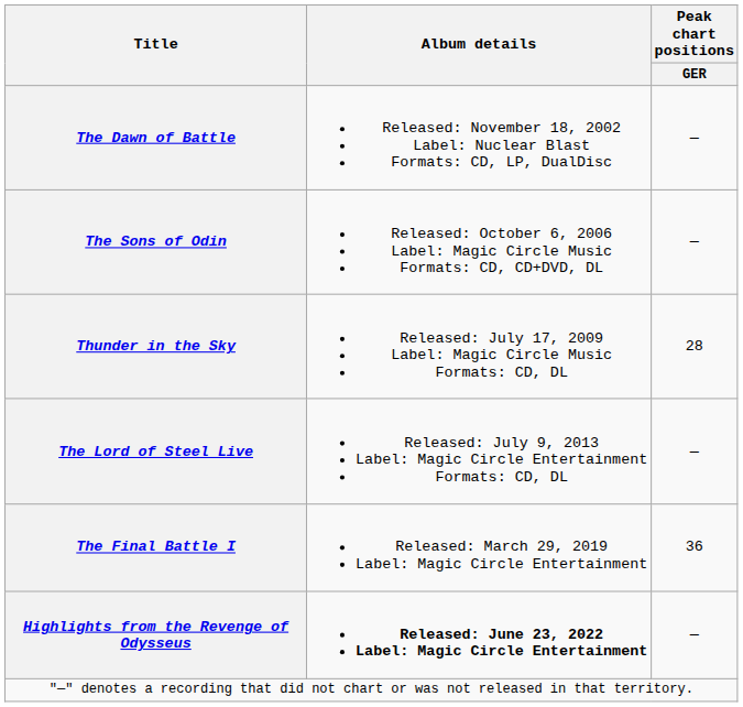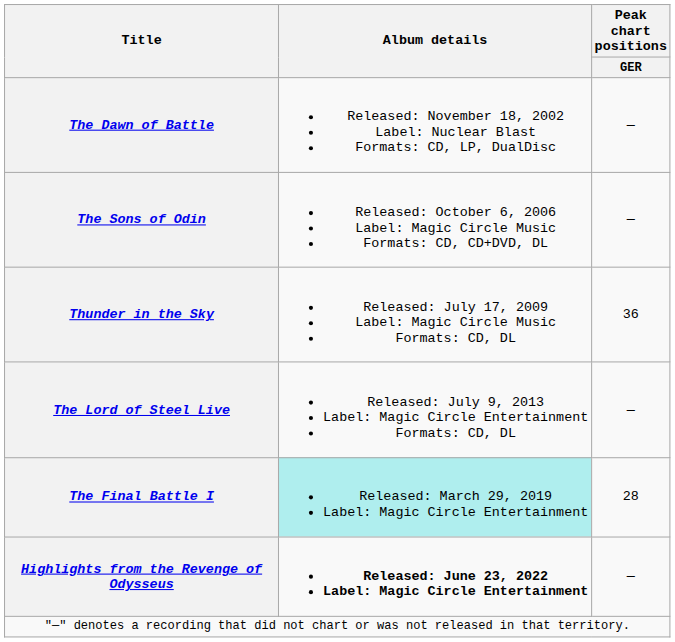 <table class="wikitable plainrowheaders" style="text-align:center;">
 <tr>
 <th scope="col" rowspan="2" style="width:20em;">Title</th>
 <th scope="col" rowspan="2">Album details</th>
 <th scope="col" colspan="1">Peak chart positions</th>
 </tr>
 <tr>
 <th scope="col" style="width:3em;font-size:90%;">GER<br></th>
 </tr>
 <tr>
 <th scope="row"><em><a href='#'>The Dawn of Battle</a></em></th>
 <td><br><ul><li>Released: November 18, 2002</li><li>Label: Nuclear Blast</li><li>Formats: CD, LP, DualDisc</li></ul></td>
 <td>—</td>
 </tr>
 <tr>
 <th scope="row"><em><a href='#'>The Sons of Odin</a></em></th>
 <td><br><ul><li>Released: October 6, 2006</li><li>Label: Magic Circle Music</li><li>Formats: CD, CD+DVD, DL</li></ul></td>
 <td>—</td>
 </tr>
 <tr>
 <th scope="row"><em><a href='#'>Thunder in the Sky</a></em></th>
 <td><br><ul><li>Released: July 17, 2009</li><li>Label: Magic Circle Music</li><li>Formats: CD, DL</li></ul></td>
-<td>28</td>
+<td>36</td>
 </tr>
 <tr>
 <th scope="row"><em><a href='#'>The Lord of Steel Live</a></em></th>
 <td><br><ul><li>Released: July 9, 2013</li><li>Label: Magic Circle Entertainment</li><li>Formats: CD, DL</li></ul></td>
 <td>—</td>
 </tr>
 <tr>
 <th scope="row"><em><a href='#'>The Final Battle I</a></em></th>
-<td><br><ul><li>Released: March 29, 2019</li><li>Label: Magic Circle Entertainment</li></ul></td>
-<td>36</td>
+<td style="background: paleturquoise;"><br><ul><li>Released: March 29, 2019</li><li>Label: Magic Circle Entertainment</li></ul></td>
+<td>28</td>
 </tr>
 <tr>
 <th scope="row"><em><a href='#'>Highlights from the Revenge of Odysseus</a></em></th>
 <td><strong><br><ul><li>Released: June 23, 2022</li><li>Label: Magic Circle Entertainment</li></ul></strong></td>
 <td>—</td>
 </tr>
 <tr>
 <td colspan="25" style="font-size:90%">"—" denotes a recording that did not chart or was not released in that territory.</td>
 </tr>
 </table>
